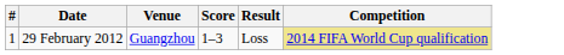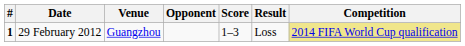 <table class="wikitable">
 <tr>
 <th>#</th>
 <th>Date</th>
 <th>Venue</th>
+<th>Opponent</th>
 <th>Score</th>
 <th>Result</th>
 <th>Competition</th>
 </tr>
 <tr>
-<td>1</td>
+<td><strong>1</strong></td>
 <td>29 February 2012</td>
 <td><a href='#'>Guangzhou</a></td>
+<td></td>
 <td>1–3</td>
 <td>Loss</td>
 <td style="background: khaki;"><a href='#'>2014 FIFA World Cup qualification</a></td>
 </tr>
 </table>
